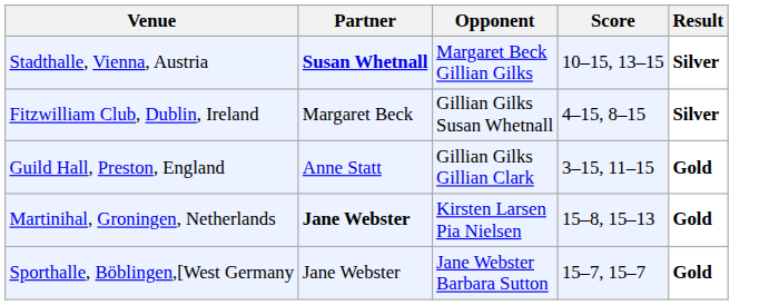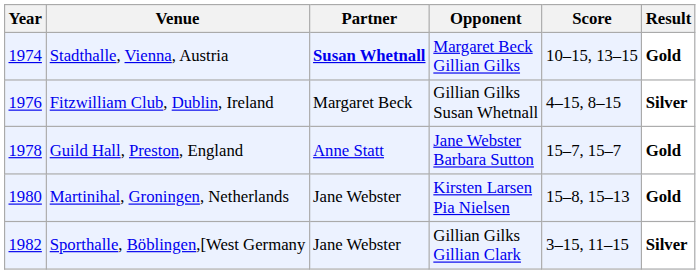 <table class="sortable wikitable" style="font-size: 90%;">
 <tr>
+<th>Year</th>
 <th>Venue</th>
 <th>Partner</th>
 <th>Opponent</th>
 <th>Score</th>
 <th>Result</th>
 </tr>
 <tr style="background:#ECF2FF">
+<td align="center"><a href='#'>1974</a></td>
 <td align="left"><a href='#'>Stadthalle</a>, <a href='#'>Vienna</a>, Austria</td>
 <td align="left"><strong> <a href='#'>Susan Whetnall</a></strong></td>
 <td align="left"> <a href='#'>Margaret Beck</a><br> <a href='#'>Gillian Gilks</a></td>
 <td align="left">10–15, 13–15</td>
-<td style="text-align:left; background:white"> <strong>Silver</strong></td>
+<td style="text-align:left; background:white"> <strong>Gold</strong></td>
 </tr>
 <tr style="background:#ECF2FF">
+<td align="center"><a href='#'>1976</a></td>
 <td align="left"><a href='#'>Fitzwilliam Club</a>, <a href='#'>Dublin</a>, Ireland</td>
 <td align="left"> Margaret Beck</td>
 <td align="left"> Gillian Gilks<br> Susan Whetnall</td>
 <td align="left">4–15, 8–15</td>
 <td style="text-align:left; background:white"> <strong>Silver</strong></td>
 </tr>
 <tr style="background:#ECF2FF">
+<td align="center"><a href='#'>1978</a></td>
 <td align="left"><a href='#'>Guild Hall</a>, <a href='#'>Preston</a>, England</td>
 <td align="left"> <a href='#'>Anne Statt</a></td>
-<td align="left"> Gillian Gilks<br> <a href='#'>Gillian Clark</a></td>
-<td align="left">3–15, 11–15</td>
+<td align="left"> <a href='#'>Jane Webster</a><br> <a href='#'>Barbara Sutton</a></td>
+<td align="left">15–7, 15–7</td>
 <td style="text-align:left; background:white"> <strong>Gold</strong></td>
 </tr>
 <tr style="background:#ECF2FF">
+<td align="center"><a href='#'>1980</a></td>
 <td align="left"><a href='#'>Martinihal</a>, <a href='#'>Groningen</a>, Netherlands</td>
-<td align="left"><strong> Jane Webster</strong></td>
+<td align="left"> Jane Webster</td>
 <td align="left"> <a href='#'>Kirsten Larsen</a><br> <a href='#'>Pia Nielsen</a></td>
 <td align="left">15–8, 15–13</td>
 <td style="text-align:left; background:white"> <strong>Gold</strong></td>
 </tr>
 <tr style="background:#ECF2FF">
+<td align="center"><a href='#'>1982</a></td>
 <td align="left"><a href='#'>Sporthalle</a>, <a href='#'>Böblingen</a>,[West Germany</td>
 <td align="left"> Jane Webster</td>
-<td align="left"> <a href='#'>Jane Webster</a><br> <a href='#'>Barbara Sutton</a></td>
-<td align="left">15–7, 15–7</td>
-<td style="text-align:left; background:white"> <strong>Gold</strong></td>
+<td align="left"> Gillian Gilks<br> <a href='#'>Gillian Clark</a></td>
+<td align="left">3–15, 11–15</td>
+<td style="text-align:left; background:white"> <strong>Silver</strong></td>
 </tr>
 </table>
